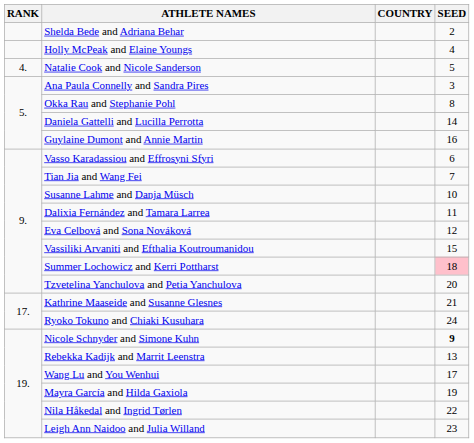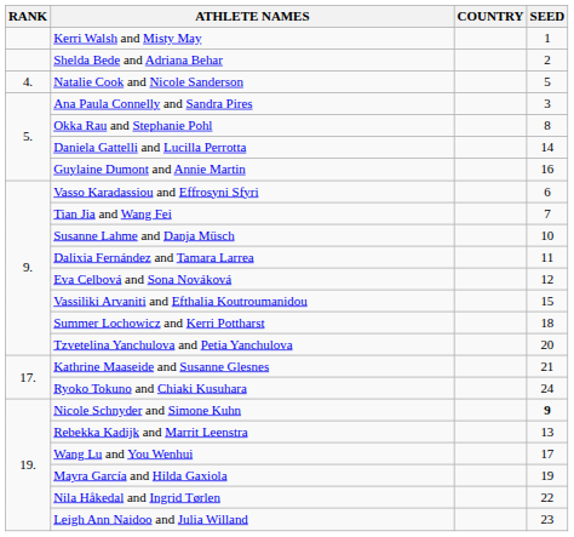 <table class="wikitable sortable" style="font-size:95%;">
 <tr>
 <th>RANK</th>
 <th align="left" style="width: 30em">ATHLETE NAMES</th>
 <th>COUNTRY</th>
 <th>SEED</th>
 </tr>
 <tr>
 <td align="center"></td>
+<td><a href='#'>Kerri Walsh</a> and <a href='#'>Misty May</a></td>
+<td></td>
+<td align="center">1</td>
+</tr>
+<tr>
+<td align="center"></td>
 <td><a href='#'>Shelda Bede</a> and <a href='#'>Adriana Behar</a></td>
 <td></td>
 <td align="center">2</td>
-</tr>
-<tr>
-<td align="center"></td>
-<td><a href='#'>Holly McPeak</a> and <a href='#'>Elaine Youngs</a></td>
-<td></td>
-<td align="center">4</td>
 </tr>
 <tr>
 <td align="center">4.</td>
 <td><a href='#'>Natalie Cook</a> and <a href='#'>Nicole Sanderson</a></td>
 <td></td>
 <td align="center">5</td>
 </tr>
 <tr>
 <td rowspan=4 align="center">5.</td>
 <td><a href='#'>Ana Paula Connelly</a> and <a href='#'>Sandra Pires</a></td>
 <td></td>
 <td align="center">3</td>
 </tr>
 <tr>
 <td><a href='#'>Okka Rau</a> and <a href='#'>Stephanie Pohl</a></td>
 <td></td>
 <td align="center">8</td>
 </tr>
 <tr>
 <td><a href='#'>Daniela Gattelli</a> and <a href='#'>Lucilla Perrotta</a></td>
 <td></td>
 <td align="center">14</td>
 </tr>
 <tr>
 <td><a href='#'>Guylaine Dumont</a> and <a href='#'>Annie Martin</a></td>
 <td></td>
 <td align="center">16</td>
 </tr>
 <tr>
 <td rowspan=8 align="center">9.</td>
 <td><a href='#'>Vasso Karadassiou</a> and <a href='#'>Effrosyni Sfyri</a></td>
 <td></td>
 <td align="center">6</td>
 </tr>
 <tr>
 <td><a href='#'>Tian Jia</a> and <a href='#'>Wang Fei</a></td>
 <td></td>
 <td align="center">7</td>
 </tr>
 <tr>
 <td><a href='#'>Susanne Lahme</a> and <a href='#'>Danja Müsch</a></td>
 <td></td>
 <td align="center">10</td>
 </tr>
 <tr>
 <td><a href='#'>Dalixia Fernández</a> and <a href='#'>Tamara Larrea</a></td>
 <td></td>
 <td align="center">11</td>
 </tr>
 <tr>
 <td><a href='#'>Eva Celbová</a> and <a href='#'>Sona Nováková</a></td>
 <td></td>
 <td align="center">12</td>
 </tr>
 <tr>
 <td><a href='#'>Vassiliki Arvaniti</a> and <a href='#'>Efthalia Koutroumanidou</a></td>
 <td></td>
 <td align="center">15</td>
 </tr>
 <tr>
 <td><a href='#'>Summer Lochowicz</a> and <a href='#'>Kerri Pottharst</a></td>
 <td></td>
-<td align="center" style="background: pink;">18</td>
+<td align="center">18</td>
 </tr>
 <tr>
 <td><a href='#'>Tzvetelina Yanchulova</a> and <a href='#'>Petia Yanchulova</a></td>
 <td></td>
 <td align="center">20</td>
 </tr>
 <tr>
 <td rowspan=2 align="center">17.</td>
 <td><a href='#'>Kathrine Maaseide</a> and <a href='#'>Susanne Glesnes</a></td>
 <td></td>
 <td align="center">21</td>
 </tr>
 <tr>
 <td><a href='#'>Ryoko Tokuno</a> and <a href='#'>Chiaki Kusuhara</a></td>
 <td></td>
 <td align="center">24</td>
 </tr>
 <tr>
 <td rowspan=6 align="center">19.</td>
 <td><a href='#'>Nicole Schnyder</a> and <a href='#'>Simone Kuhn</a></td>
 <td></td>
 <td align="center"><strong>9</strong></td>
 </tr>
 <tr>
 <td><a href='#'>Rebekka Kadijk</a> and <a href='#'>Marrit Leenstra</a></td>
 <td></td>
 <td align="center">13</td>
 </tr>
 <tr>
 <td><a href='#'>Wang Lu</a> and <a href='#'>You Wenhui</a></td>
 <td></td>
 <td align="center">17</td>
 </tr>
 <tr>
 <td><a href='#'>Mayra García</a> and <a href='#'>Hilda Gaxiola</a></td>
 <td></td>
 <td align="center">19</td>
 </tr>
 <tr>
 <td><a href='#'>Nila Håkedal</a> and <a href='#'>Ingrid Tørlen</a></td>
 <td></td>
 <td align="center">22</td>
 </tr>
 <tr>
 <td><a href='#'>Leigh Ann Naidoo</a> and <a href='#'>Julia Willand</a></td>
 <td></td>
 <td align="center">23</td>
 </tr>
 </table>
